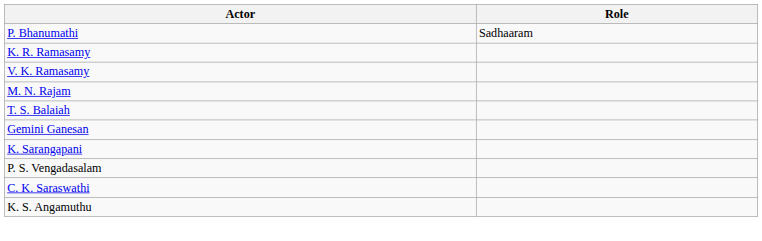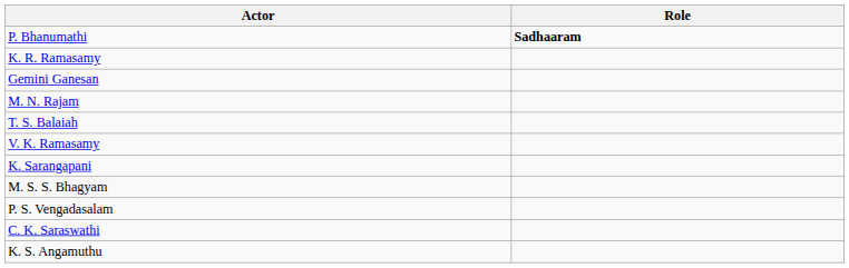 <table class="wikitable" width="50%">
 <tr bgcolor="#CCCCCC">
 <th>Actor</th>
 <th>Role</th>
 </tr>
 <tr>
 <td><a href='#'>P. Bhanumathi</a></td>
-<td>Sadhaaram</td>
+<td><strong>Sadhaaram</strong></td>
 </tr>
 <tr>
 <td><a href='#'>K. R. Ramasamy</a></td>
 <td></td>
 </tr>
 <tr>
-<td><a href='#'>V. K. Ramasamy</a></td>
+<td><a href='#'>Gemini Ganesan</a></td>
 <td></td>
 </tr>
 <tr>
 <td><a href='#'>M. N. Rajam</a></td>
 <td></td>
 </tr>
 <tr>
 <td><a href='#'>T. S. Balaiah</a></td>
 <td></td>
 </tr>
 <tr>
-<td><a href='#'>Gemini Ganesan</a></td>
+<td><a href='#'>V. K. Ramasamy</a></td>
 <td></td>
 </tr>
 <tr>
 <td><a href='#'>K. Sarangapani</a></td>
+<td></td>
+</tr>
+<tr>
+<td>M. S. S. Bhagyam</td>
 <td></td>
 </tr>
 <tr>
 <td>P. S. Vengadasalam</td>
 <td></td>
 </tr>
 <tr>
 <td><a href='#'>C. K. Saraswathi</a></td>
 <td></td>
 </tr>
 <tr>
 <td>K. S. Angamuthu</td>
 <td></td>
 </tr>
 </table>
